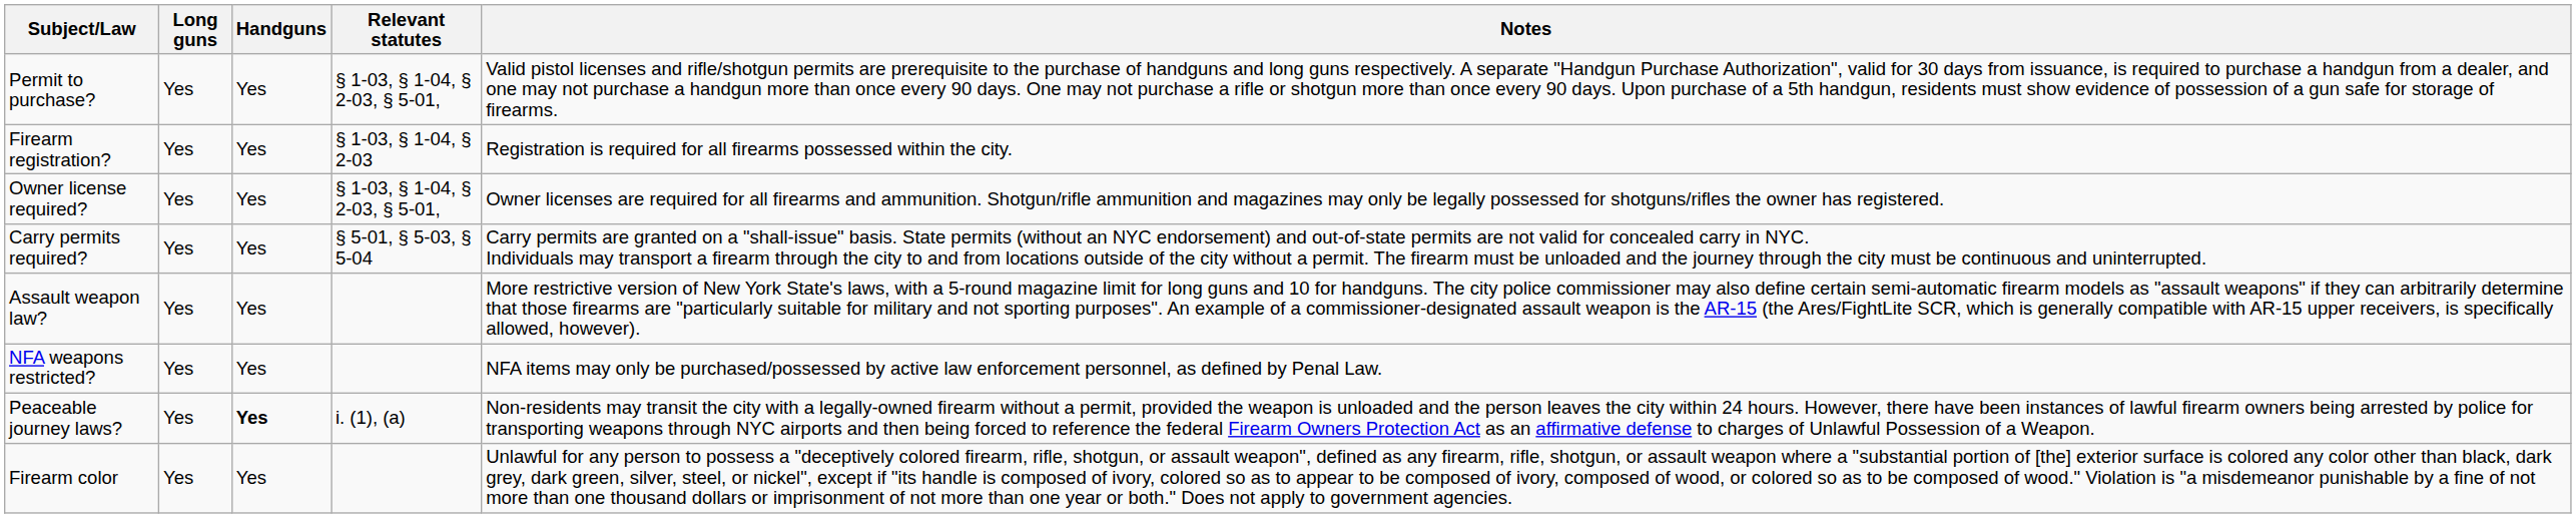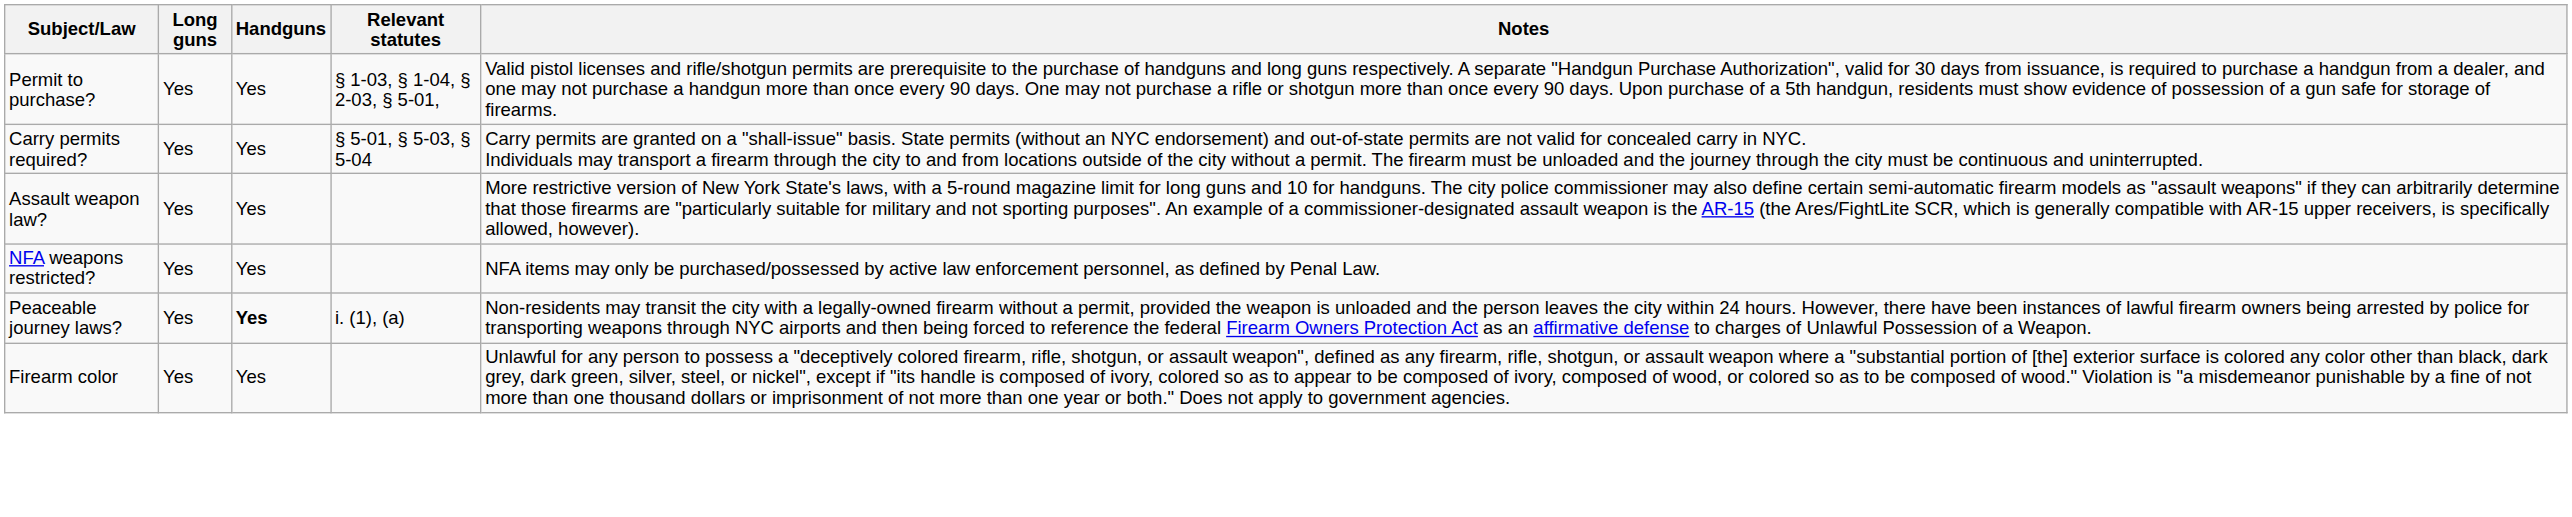 <table class="wikitable"  style="font-size:85%; width:95%;">
 <tr>
 <th>Subject/Law</th>
 <th>Long guns</th>
 <th>Handguns</th>
 <th>Relevant statutes</th>
 <th>Notes</th>
 </tr>
 <tr>
 <td>Permit to purchase?</td>
 <td>Yes</td>
 <td>Yes</td>
 <td>§ 1-03, § 1-04, § 2-03, § 5-01, </td>
 <td>Valid pistol licenses and rifle/shotgun permits are prerequisite to the purchase of handguns and long guns respectively. A separate "Handgun Purchase Authorization", valid for 30 days from issuance, is required to purchase a handgun from a dealer, and one may not purchase a handgun more than once every 90 days. One may not purchase a rifle or shotgun more than once every 90 days. Upon purchase of a 5th handgun, residents must show evidence of possession of a gun safe for storage of firearms.</td>
-</tr>
-<tr>
-<td>Firearm registration?</td>
-<td>Yes</td>
-<td>Yes</td>
-<td>§ 1-03, § 1-04, § 2-03</td>
-<td>Registration is required for all firearms possessed within the city.</td>
-</tr>
-<tr>
-<td>Owner license required?</td>
-<td>Yes</td>
-<td>Yes</td>
-<td>§ 1-03, § 1-04, § 2-03, § 5-01, </td>
-<td>Owner licenses are required for all firearms and ammunition. Shotgun/rifle ammunition and magazines may only be legally possessed for shotguns/rifles the owner has registered.</td>
 </tr>
 <tr>
 <td>Carry permits required?</td>
 <td>Yes</td>
 <td>Yes</td>
 <td>§ 5-01, § 5-03, § 5-04</td>
 <td>Carry permits are granted on a "shall-issue" basis. State permits (without an NYC endorsement) and out-of-state permits are not valid for concealed carry in NYC.<br>Individuals may transport a firearm through the city to and from locations outside of the city without a permit. The firearm must be unloaded and the journey through the city must be continuous and uninterrupted.</td>
 </tr>
 <tr>
 <td>Assault weapon law?</td>
 <td>Yes</td>
 <td>Yes</td>
 <td></td>
 <td>More restrictive version of New York State's laws, with a 5-round magazine limit for long guns and 10 for handguns. The city police commissioner may also define certain semi-automatic firearm models as "assault weapons" if they can arbitrarily determine that those firearms are "particularly suitable for military and not sporting purposes". An example of a commissioner-designated assault weapon is the <a href='#'>AR-15</a> (the Ares/FightLite SCR, which is generally compatible with AR-15 upper receivers, is specifically allowed, however).</td>
 </tr>
 <tr>
 <td><a href='#'>NFA</a> weapons restricted?</td>
 <td>Yes</td>
 <td>Yes</td>
 <td></td>
 <td>NFA items may only be purchased/possessed by active law enforcement personnel, as defined by Penal Law.</td>
 </tr>
 <tr>
 <td>Peaceable journey laws?</td>
 <td>Yes</td>
 <td><strong>Yes</strong></td>
 <td> i. (1),  (a)</td>
 <td>Non-residents may transit the city with a legally-owned firearm without a permit, provided the weapon is unloaded and the person leaves the city within 24 hours. However, there have been instances of lawful firearm owners being arrested by police for transporting weapons through NYC airports and then being forced to reference the federal <a href='#'>Firearm Owners Protection Act</a> as an <a href='#'>affirmative defense</a> to charges of Unlawful Possession of a Weapon.</td>
 </tr>
 <tr>
 <td>Firearm color</td>
 <td>Yes</td>
 <td>Yes</td>
 <td></td>
 <td>Unlawful for any person to possess a "deceptively colored firearm, rifle, shotgun, or assault weapon", defined as any firearm, rifle, shotgun, or assault weapon where a "substantial portion of [the] exterior surface is colored any color other than black, dark grey, dark green, silver, steel, or nickel", except if "its handle is composed of ivory, colored so as to appear to be composed of ivory, composed of wood, or colored so as to be composed of wood." Violation is "a misdemeanor punishable by a fine of not more than one thousand dollars or imprisonment of not more than one year or both." Does not apply to government agencies.</td>
 </tr>
 </table>
